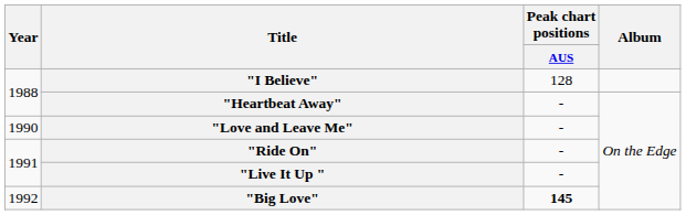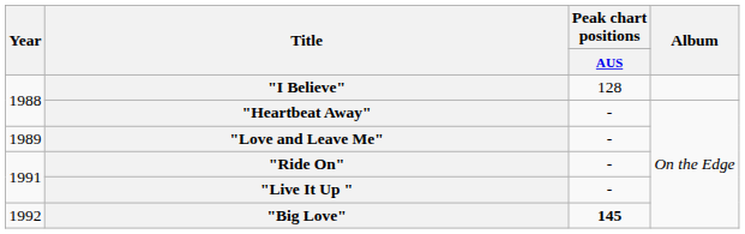 <table class="wikitable plainrowheaders" style="text-align:center;" border="1">
 <tr>
 <th scope="col" rowspan="2">Year</th>
 <th scope="col" rowspan="2" style="width:32em;">Title</th>
 <th scope="col" colspan="1">Peak chart<br>positions</th>
 <th scope="col" rowspan="2">Album</th>
 </tr>
 <tr>
 <th scope="col" style="text-align:center;"><small><a href='#'>AUS</a></small><br></th>
 </tr>
 <tr>
 <td scope="col" rowspan="2">1988</td>
 <th scope="row">"I Believe"</th>
 <td style="text-align:center;">128</td>
 <td></td>
 </tr>
 <tr>
 <th scope="row">"Heartbeat Away"</th>
 <td style="text-align:center;">-</td>
 <td scope="col" rowspan="5"><em>On the Edge</em></td>
 </tr>
 <tr>
-<td>1990</td>
+<td>1989</td>
 <th scope="row">"Love and Leave Me"</th>
 <td style="text-align:center;">-</td>
 </tr>
 <tr>
 <td scope="col" rowspan="2">1991</td>
 <th scope="row">"Ride On"</th>
 <td style="text-align:center;">-</td>
 </tr>
 <tr>
 <th scope="row">"Live It Up "</th>
 <td style="text-align:center;">-</td>
 </tr>
 <tr>
 <td>1992</td>
 <th scope="row">"Big Love"</th>
 <td style="text-align:center;"><strong>145</strong></td>
 </tr>
 </table>
